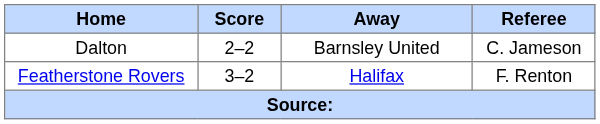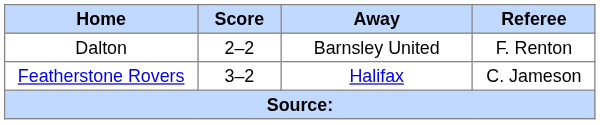 <table border=1 style="border-collapse:collapse; font-size:90%; text-align:center;" cellpadding=3 cellspacing=0 width=54%>
 <tr bgcolor=#C1D8FF>
 <th width=19%>Home</th>
 <th width=6%>Score</th>
 <th width=19%>Away</th>
 <th width=10%>Referee</th>
 </tr>
 <tr>
 <td>Dalton</td>
 <td>2–2</td>
 <td>Barnsley United</td>
-<td>C. Jameson</td>
+<td>F. Renton</td>
 </tr>
 <tr>
 <td><a href='#'>Featherstone Rovers</a></td>
 <td>3–2</td>
 <td><a href='#'>Halifax</a></td>
-<td>F. Renton</td>
+<td>C. Jameson</td>
 </tr>
 <tr style="background:#c1d8ff;">
 <th colspan=4>Source:</th>
 </tr>
 </table>
